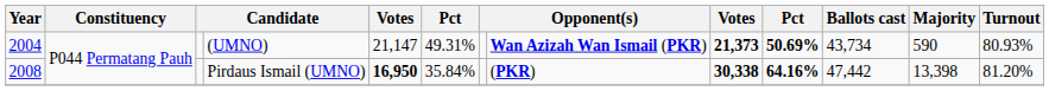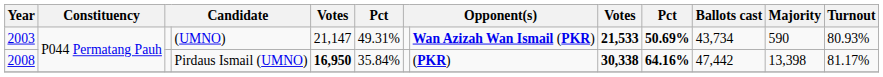 <table class="wikitable" style="margin:0.5em ; font-size:95%">
 <tr>
 <th>Year</th>
 <th>Constituency</th>
 <th colspan=2>Candidate</th>
 <th>Votes</th>
 <th>Pct</th>
 <th colspan=2>Opponent(s)</th>
 <th>Votes</th>
 <th>Pct</th>
 <th>Ballots cast</th>
 <th>Majority</th>
 <th>Turnout</th>
 </tr>
 <tr>
-<td><a href='#'>2004</a></td>
+<td><a href='#'>2003</a></td>
 <td rowspan=2>P044 <a href='#'>Permatang Pauh</a></td>
 <td></td>
 <td> (<a href='#'>UMNO</a>)</td>
 <td align="right">21,147</td>
 <td>49.31%</td>
 <td></td>
 <td><strong><a href='#'>Wan Azizah Wan Ismail</a></strong> (<a href='#'><strong>PKR</strong></a>)</td>
-<td align="right"><strong>21,373</strong></td>
+<td align="right"><strong>21,533</strong></td>
 <td><strong>50.69%</strong></td>
 <td>43,734</td>
 <td>590</td>
 <td>80.93%</td>
 </tr>
 <tr>
 <td><a href='#'>2008</a></td>
 <td></td>
 <td>Pirdaus Ismail (<a href='#'>UMNO</a>)</td>
 <td align="right"><strong>16,950</strong></td>
 <td>35.84%</td>
 <td></td>
 <td> (<a href='#'><strong>PKR</strong></a>)</td>
 <td align="right"><strong>30,338</strong></td>
 <td><strong>64.16%</strong></td>
 <td>47,442</td>
 <td>13,398</td>
-<td>81.20%</td>
+<td>81.17%</td>
 </tr>
 <tr>
 </tr>
 </table>
